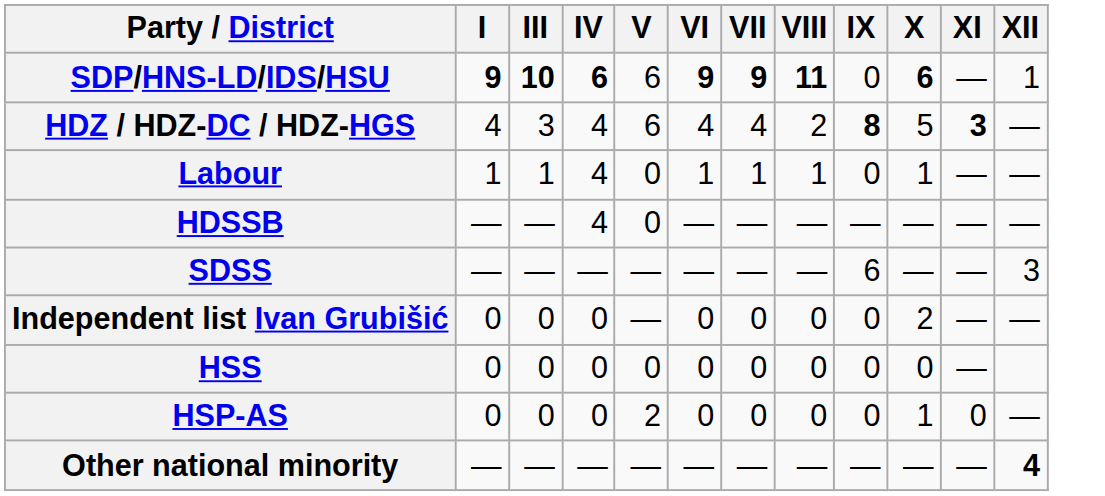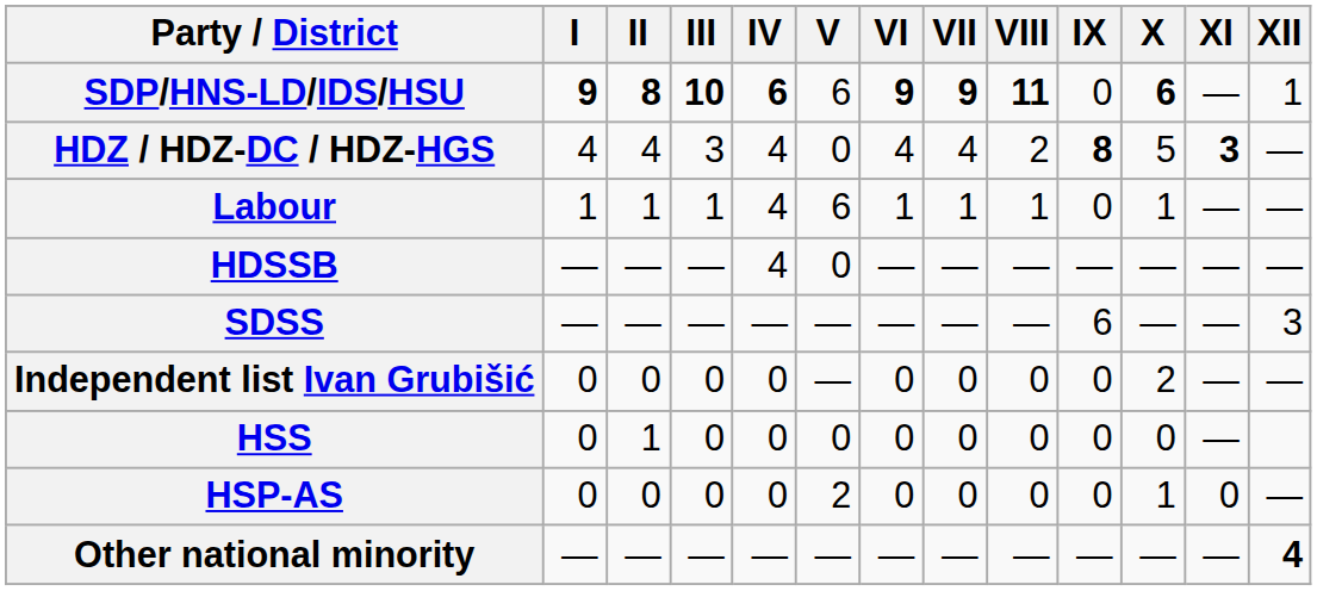 <table class="wikitable">
 <tr>
 <th>Party / <a href='#'>District</a></th>
 <th>I</th>
+<th>II</th>
 <th>III</th>
 <th>IV</th>
 <th>V</th>
 <th>VI</th>
 <th>VII</th>
 <th>VIII</th>
 <th>IX</th>
 <th>X</th>
 <th>XI</th>
 <th>XII</th>
 </tr>
 <tr style="text-align:right;">
 <th><a href='#'>SDP</a>/<a href='#'>HNS-LD</a>/<a href='#'>IDS</a>/<a href='#'>HSU</a></th>
 <td><strong>9</strong></td>
+<td><strong>8</strong></td>
 <td><strong>10</strong></td>
 <td><strong>6</strong></td>
 <td>6</td>
 <td><strong>9</strong></td>
 <td><strong>9</strong></td>
 <td><strong>11</strong></td>
 <td>0</td>
 <td><strong>6</strong></td>
 <td> —</td>
 <td>1</td>
 </tr>
 <tr style="text-align:right;">
 <th><a href='#'>HDZ</a> / HDZ-<a href='#'>DC</a> / HDZ-<a href='#'>HGS</a></th>
 <td>4</td>
+<td>4</td>
 <td>3</td>
 <td>4</td>
-<td>6</td>
+<td>0</td>
 <td>4</td>
 <td>4</td>
 <td>2</td>
 <td><strong>8</strong></td>
 <td>5</td>
 <td><strong>3</strong></td>
 <td> —</td>
 </tr>
 <tr style="text-align:right;">
 <th><a href='#'>Labour</a></th>
 <td>1</td>
 <td>1</td>
+<td>1</td>
 <td>4</td>
-<td>0</td>
+<td>6</td>
 <td>1</td>
 <td>1</td>
 <td>1</td>
 <td>0</td>
 <td>1</td>
 <td> —</td>
 <td>—</td>
 </tr>
 <tr style="text-align:right;">
 <th><a href='#'>HDSSB</a></th>
+<td> —</td>
 <td> —</td>
 <td> —</td>
 <td>4</td>
 <td>0</td>
 <td> —</td>
 <td> —</td>
 <td> —</td>
 <td> —</td>
 <td>—</td>
 <td> —</td>
 <td> —</td>
 </tr>
 <tr style="text-align:right;">
 <th><a href='#'>SDSS</a></th>
 <td> —</td>
 <td> —</td>
 <td> —</td>
 <td> —</td>
 <td> —</td>
 <td> —</td>
 <td> —</td>
+<td> —</td>
 <td>6</td>
 <td> —</td>
 <td> —</td>
 <td>3</td>
 </tr>
 <tr style="text-align:right;">
 <th>Independent list <a href='#'>Ivan Grubišić</a></th>
+<td>0</td>
 <td>0</td>
 <td>0</td>
 <td>0</td>
 <td> —</td>
 <td>0</td>
 <td>0</td>
 <td>0</td>
 <td>0</td>
 <td>2</td>
 <td> —</td>
 <td> —</td>
 </tr>
 <tr style="text-align:right;">
 <th><a href='#'>HSS</a></th>
 <td>0</td>
+<td>1</td>
 <td>0</td>
 <td>0</td>
 <td>0</td>
 <td>0</td>
 <td>0</td>
 <td>0</td>
 <td>0</td>
 <td>0</td>
 <td> —</td>
 <td></td>
 </tr>
 <tr style="text-align:right;">
 <th><a href='#'>HSP-AS</a></th>
+<td>0</td>
 <td>0</td>
 <td>0</td>
 <td>0</td>
 <td>2</td>
 <td>0</td>
 <td>0</td>
 <td>0</td>
 <td>0</td>
 <td>1</td>
 <td>0</td>
 <td> —</td>
 </tr>
 <tr style="text-align:right;">
 <th>Other national minority</th>
 <td> —</td>
 <td> —</td>
 <td> —</td>
 <td> —</td>
 <td> —</td>
 <td> —</td>
 <td> —</td>
 <td> —</td>
 <td> —</td>
 <td> —</td>
+<td> —</td>
 <td><strong>4</strong></td>
 </tr>
 </table>
